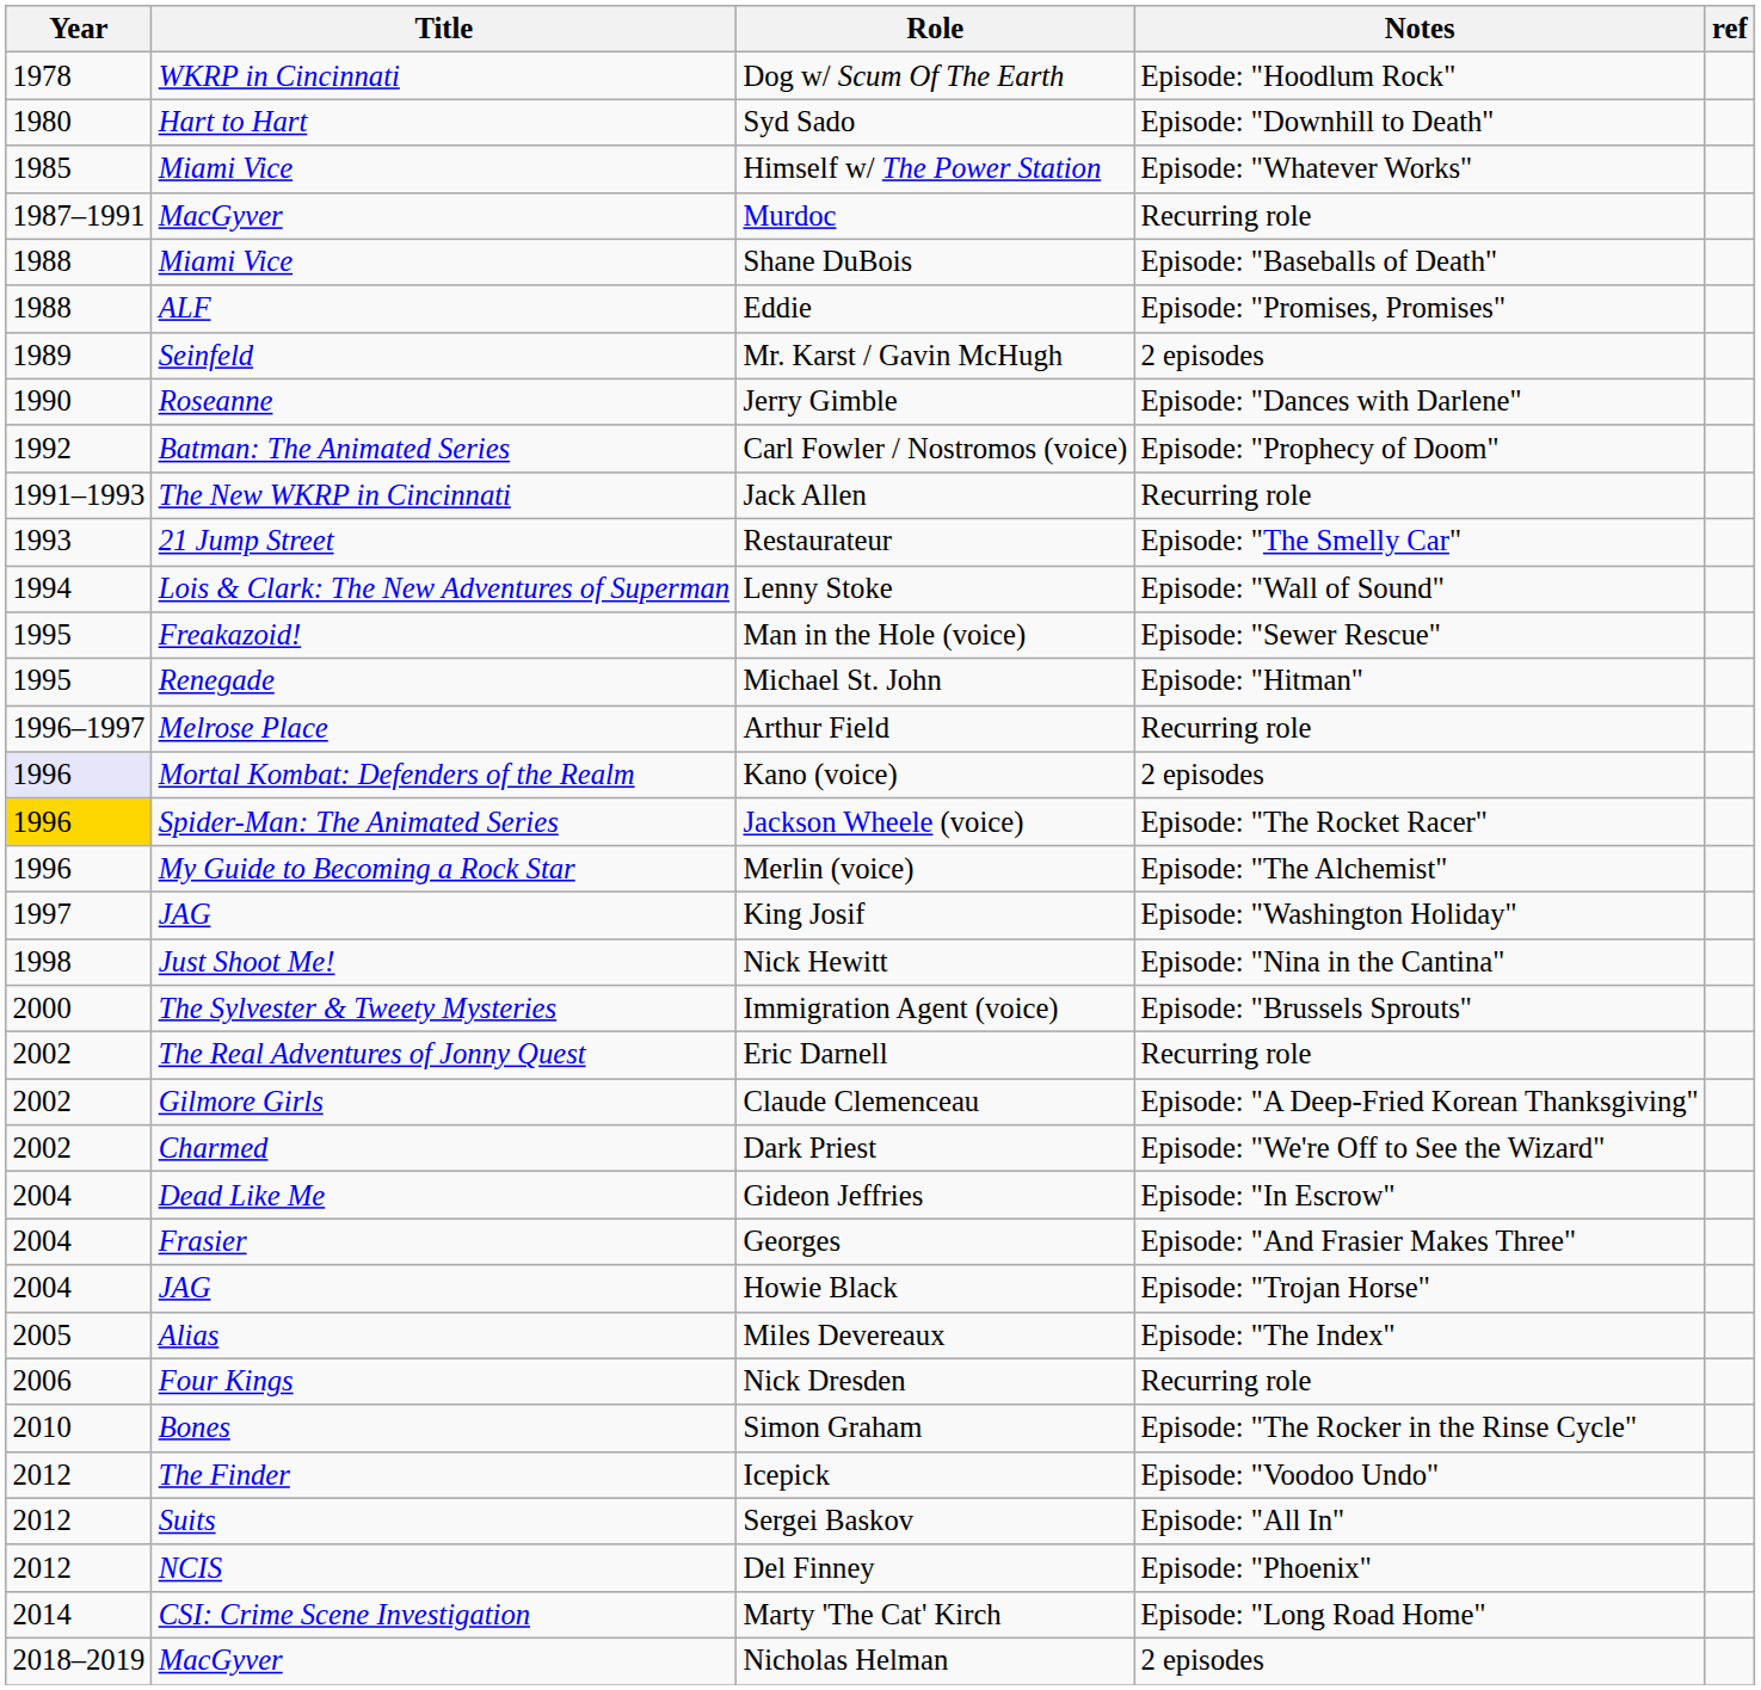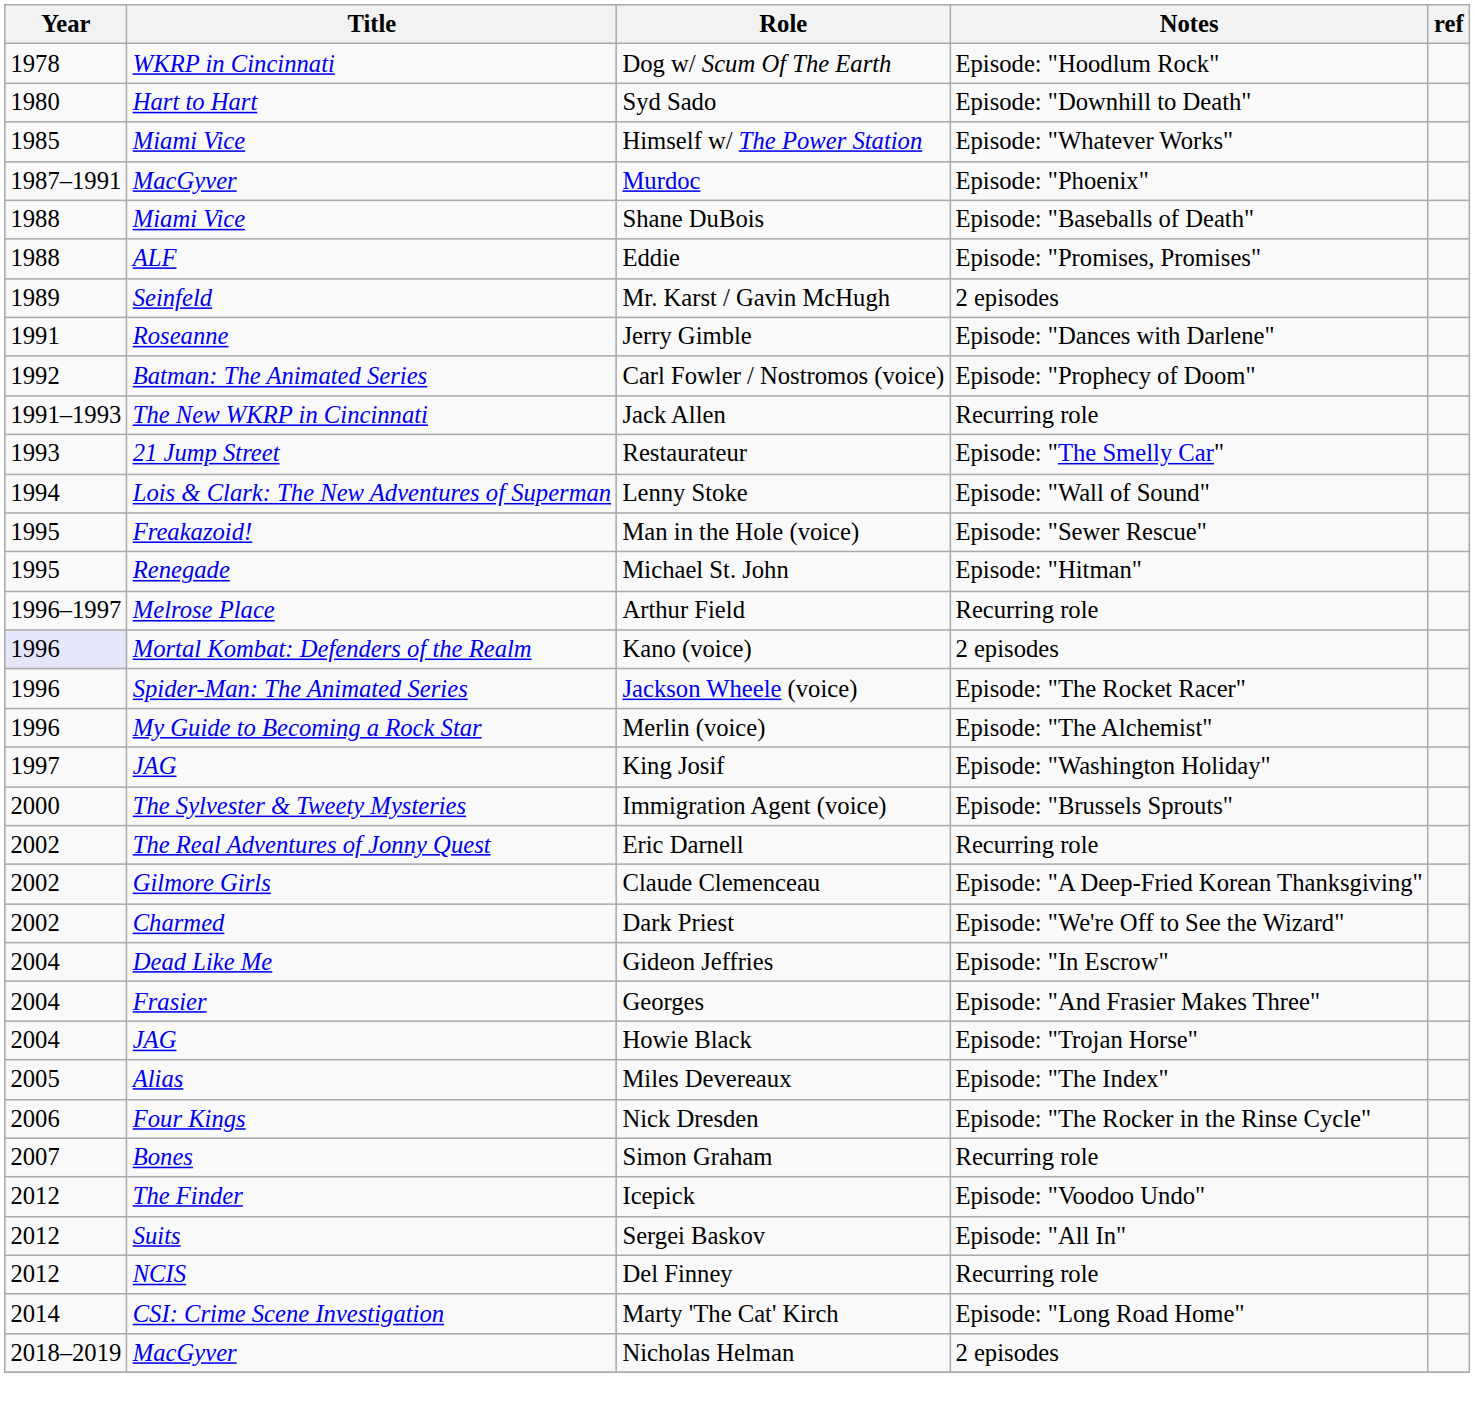 <table class="wikitable sortable">
 <tr>
 <th>Year</th>
 <th>Title</th>
 <th>Role</th>
 <th class="unsortable">Notes</th>
 <th>ref</th>
 </tr>
 <tr>
 <td>1978</td>
 <td><em><a href='#'>WKRP in Cincinnati</a></em></td>
 <td>Dog w/ <em>Scum Of The Earth</em></td>
 <td>Episode: "Hoodlum Rock"</td>
 <td></td>
 </tr>
 <tr>
 <td>1980</td>
 <td><em><a href='#'>Hart to Hart</a></em></td>
 <td>Syd Sado</td>
 <td>Episode: "Downhill to Death"</td>
 <td></td>
 </tr>
 <tr>
 <td>1985</td>
 <td><em><a href='#'>Miami Vice</a></em></td>
 <td>Himself w/ <em><a href='#'>The Power Station</a></em></td>
 <td>Episode: "Whatever Works"</td>
 <td></td>
 </tr>
 <tr>
 <td>1987–1991</td>
 <td><em><a href='#'>MacGyver</a></em></td>
 <td><a href='#'>Murdoc</a></td>
-<td>Recurring role</td>
+<td>Episode: "Phoenix"</td>
 <td></td>
 </tr>
 <tr>
 <td>1988</td>
 <td><em><a href='#'>Miami Vice</a></em></td>
 <td>Shane DuBois</td>
 <td>Episode: "Baseballs of Death"</td>
 <td></td>
 </tr>
 <tr>
 <td>1988</td>
 <td><em><a href='#'>ALF</a></em></td>
 <td>Eddie</td>
 <td>Episode: "Promises, Promises"</td>
 <td></td>
 </tr>
 <tr>
 <td>1989</td>
 <td><em><a href='#'>Seinfeld</a></em></td>
 <td>Mr. Karst / Gavin McHugh</td>
 <td>2 episodes</td>
 </tr>
 <tr>
-<td>1990</td>
+<td>1991</td>
 <td><em><a href='#'>Roseanne</a></em></td>
 <td>Jerry Gimble</td>
 <td>Episode: "Dances with Darlene"</td>
 <td></td>
 </tr>
 <tr>
 <td>1992</td>
 <td><em><a href='#'>Batman: The Animated Series</a></em></td>
 <td>Carl Fowler / Nostromos (voice)</td>
 <td>Episode: "Prophecy of Doom"</td>
 <td></td>
 </tr>
 <tr>
 <td>1991–1993</td>
 <td><em><a href='#'>The New WKRP in Cincinnati</a></em></td>
 <td>Jack Allen</td>
 <td>Recurring role</td>
 <td></td>
 </tr>
 <tr>
 <td>1993</td>
 <td><em><a href='#'>21 Jump Street </a></em></td>
 <td>Restaurateur</td>
 <td>Episode: "<a href='#'>The Smelly Car</a>"</td>
 <td></td>
 </tr>
 <tr>
 <td>1994</td>
 <td><em><a href='#'>Lois & Clark: The New Adventures of Superman</a></em></td>
 <td>Lenny Stoke</td>
 <td>Episode: "Wall of Sound"</td>
 <td></td>
 </tr>
 <tr>
 <td>1995</td>
 <td><em> <a href='#'>Freakazoid!</a></em></td>
 <td>Man in the Hole (voice)</td>
 <td>Episode: "Sewer Rescue"</td>
 <td></td>
 </tr>
 <tr>
 <td>1995</td>
 <td><em><a href='#'>Renegade</a></em></td>
 <td>Michael St. John</td>
 <td>Episode: "Hitman"</td>
 <td></td>
 </tr>
 <tr>
 <td>1996–1997</td>
 <td><em><a href='#'>Melrose Place</a></em></td>
 <td>Arthur Field</td>
 <td>Recurring role</td>
 <td></td>
 </tr>
 <tr>
 <td style="background: lavender;">1996</td>
 <td><em><a href='#'>Mortal Kombat: Defenders of the Realm</a></em></td>
 <td>Kano (voice)</td>
 <td>2 episodes</td>
 <td></td>
 </tr>
 <tr>
-<td style="background: gold;">1996</td>
+<td>1996</td>
 <td><em><a href='#'>Spider-Man: The Animated Series</a></em></td>
 <td><a href='#'>Jackson Wheele</a> (voice)</td>
 <td>Episode: "The Rocket Racer"</td>
 <td></td>
 </tr>
 <tr>
 <td>1996</td>
 <td><em><a href='#'>My Guide to Becoming a Rock Star</a></em></td>
 <td>Merlin (voice)</td>
 <td>Episode: "The Alchemist"</td>
 <td></td>
 </tr>
 <tr>
 <td>1997</td>
 <td><em><a href='#'>JAG</a></em></td>
 <td>King Josif</td>
 <td>Episode: "Washington Holiday"</td>
-<td></td>
-</tr>
-<tr>
-<td>1998</td>
-<td><em><a href='#'>Just Shoot Me!</a></em></td>
-<td>Nick Hewitt</td>
-<td>Episode: "Nina in the Cantina"</td>
 <td></td>
 </tr>
 <tr>
 <td>2000</td>
 <td><em><a href='#'>The Sylvester & Tweety Mysteries</a></em></td>
 <td>Immigration Agent (voice)</td>
 <td>Episode: "Brussels Sprouts"</td>
 <td></td>
 </tr>
 <tr>
 <td>2002</td>
 <td><em><a href='#'>The Real Adventures of Jonny Quest</a></em></td>
 <td>Eric Darnell</td>
 <td>Recurring role</td>
 <td></td>
 </tr>
 <tr>
 <td>2002</td>
 <td><em><a href='#'>Gilmore Girls</a></em></td>
 <td>Claude Clemenceau</td>
 <td>Episode: "A Deep-Fried Korean Thanksgiving"</td>
 <td></td>
 </tr>
 <tr>
 <td>2002</td>
 <td><em><a href='#'>Charmed</a></em></td>
 <td>Dark Priest</td>
 <td>Episode: "We're Off to See the Wizard"</td>
 <td></td>
 </tr>
 <tr>
 <td>2004</td>
 <td><em><a href='#'>Dead Like Me</a></em></td>
 <td>Gideon Jeffries</td>
 <td>Episode: "In Escrow"</td>
 <td></td>
 </tr>
 <tr>
 <td>2004</td>
 <td><em><a href='#'>Frasier</a></em></td>
 <td>Georges</td>
 <td>Episode: "And Frasier Makes Three"</td>
 <td></td>
 </tr>
 <tr>
 <td>2004</td>
 <td><em><a href='#'>JAG</a></em></td>
 <td>Howie Black</td>
 <td>Episode: "Trojan Horse"</td>
 <td></td>
 </tr>
 <tr>
 <td>2005</td>
 <td><em><a href='#'>Alias</a></em></td>
 <td>Miles Devereaux</td>
 <td>Episode: "The Index"</td>
 <td></td>
 </tr>
 <tr>
 <td>2006</td>
 <td><em><a href='#'>Four Kings</a></em></td>
 <td>Nick Dresden</td>
-<td>Recurring role</td>
+<td>Episode: "The Rocker in the Rinse Cycle"</td>
 </tr>
 <tr>
-<td>2010</td>
+<td>2007</td>
 <td><em><a href='#'>Bones</a></em></td>
 <td>Simon Graham</td>
-<td>Episode: "The Rocker in the Rinse Cycle"</td>
+<td>Recurring role</td>
 <td></td>
 </tr>
 <tr>
 <td>2012</td>
 <td><em><a href='#'>The Finder</a></em></td>
 <td>Icepick</td>
 <td>Episode: "Voodoo Undo"</td>
 </tr>
 <tr>
 <td>2012</td>
 <td><em><a href='#'>Suits</a></em></td>
 <td>Sergei Baskov</td>
 <td>Episode: "All In"</td>
 <td></td>
 </tr>
 <tr>
 <td>2012</td>
 <td><em><a href='#'>NCIS</a></em></td>
 <td>Del Finney</td>
-<td>Episode: "Phoenix"</td>
+<td>Recurring role</td>
 <td></td>
 </tr>
 <tr>
 <td>2014</td>
 <td><em><a href='#'>CSI: Crime Scene Investigation</a></em></td>
 <td>Marty 'The Cat' Kirch</td>
 <td>Episode: "Long Road Home"</td>
 <td></td>
 </tr>
 <tr>
 <td>2018–2019</td>
 <td><em><a href='#'>MacGyver</a></em></td>
 <td>Nicholas Helman</td>
 <td>2 episodes</td>
 <td></td>
 </tr>
 <tr>
 </tr>
 </table>
